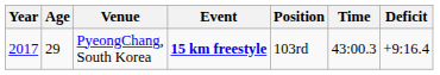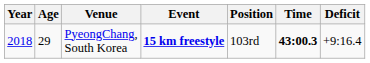 <table class="wikitable">
 <tr>
 <th>Year</th>
 <th>Age</th>
 <th>Venue</th>
 <th>Event</th>
 <th>Position</th>
 <th>Time</th>
 <th>Deficit</th>
 </tr>
 <tr>
-<td><a href='#'>2017</a></td>
+<td><a href='#'>2018</a></td>
 <td>29</td>
 <td><a href='#'>PyeongChang</a>,<br>South Korea</td>
 <td><strong><a href='#'>15 km freestyle</a></strong></td>
 <td>103rd</td>
-<td>43:00.3</td>
+<td><strong>43:00.3</strong></td>
 <td>+9:16.4</td>
 </tr>
 </table>
